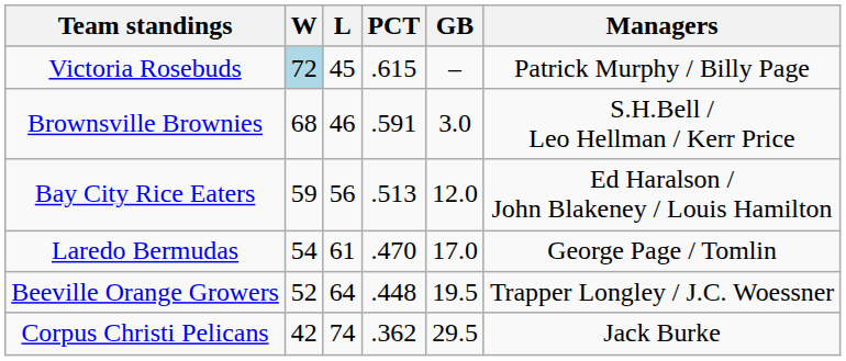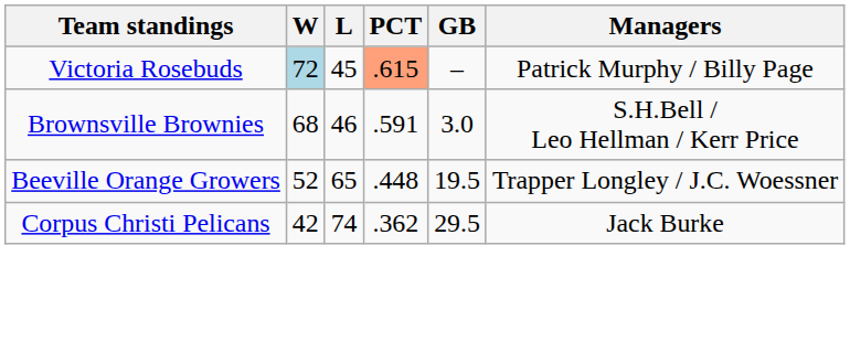 <table class="wikitable">
 <tr>
 <th>Team standings</th>
 <th>W</th>
 <th>L</th>
 <th>PCT</th>
 <th>GB</th>
 <th>Managers</th>
 </tr>
 <tr align=center>
 <td><a href='#'>Victoria Rosebuds</a></td>
 <td style="background: lightblue;">72</td>
 <td>45</td>
-<td>.615</td>
+<td style="background: lightsalmon;">.615</td>
 <td>–</td>
 <td>Patrick Murphy / Billy Page</td>
 </tr>
 <tr align=center>
 <td><a href='#'>Brownsville Brownies</a></td>
 <td>68</td>
 <td>46</td>
 <td>.591</td>
 <td>3.0</td>
 <td>S.H.Bell /<br> Leo Hellman / Kerr Price</td>
 </tr>
 <tr align=center>
-<td><a href='#'>Bay City Rice Eaters</a></td>
-<td>59</td>
-<td>56</td>
-<td>.513</td>
-<td>12.0</td>
-<td>Ed Haralson / <br> John Blakeney / Louis Hamilton</td>
-</tr>
-<tr align=center>
-<td><a href='#'>Laredo Bermudas</a></td>
-<td>54</td>
-<td>61</td>
-<td>.470</td>
-<td>17.0</td>
-<td>George Page / Tomlin</td>
-</tr>
-<tr align=center>
 <td><a href='#'>Beeville Orange Growers</a></td>
 <td>52</td>
-<td>64</td>
+<td>65</td>
 <td>.448</td>
 <td>19.5</td>
 <td>Trapper Longley / J.C. Woessner</td>
 </tr>
 <tr align=center>
 <td><a href='#'>Corpus Christi Pelicans</a></td>
 <td>42</td>
 <td>74</td>
 <td>.362</td>
 <td>29.5</td>
 <td>Jack Burke</td>
 </tr>
 </table>
